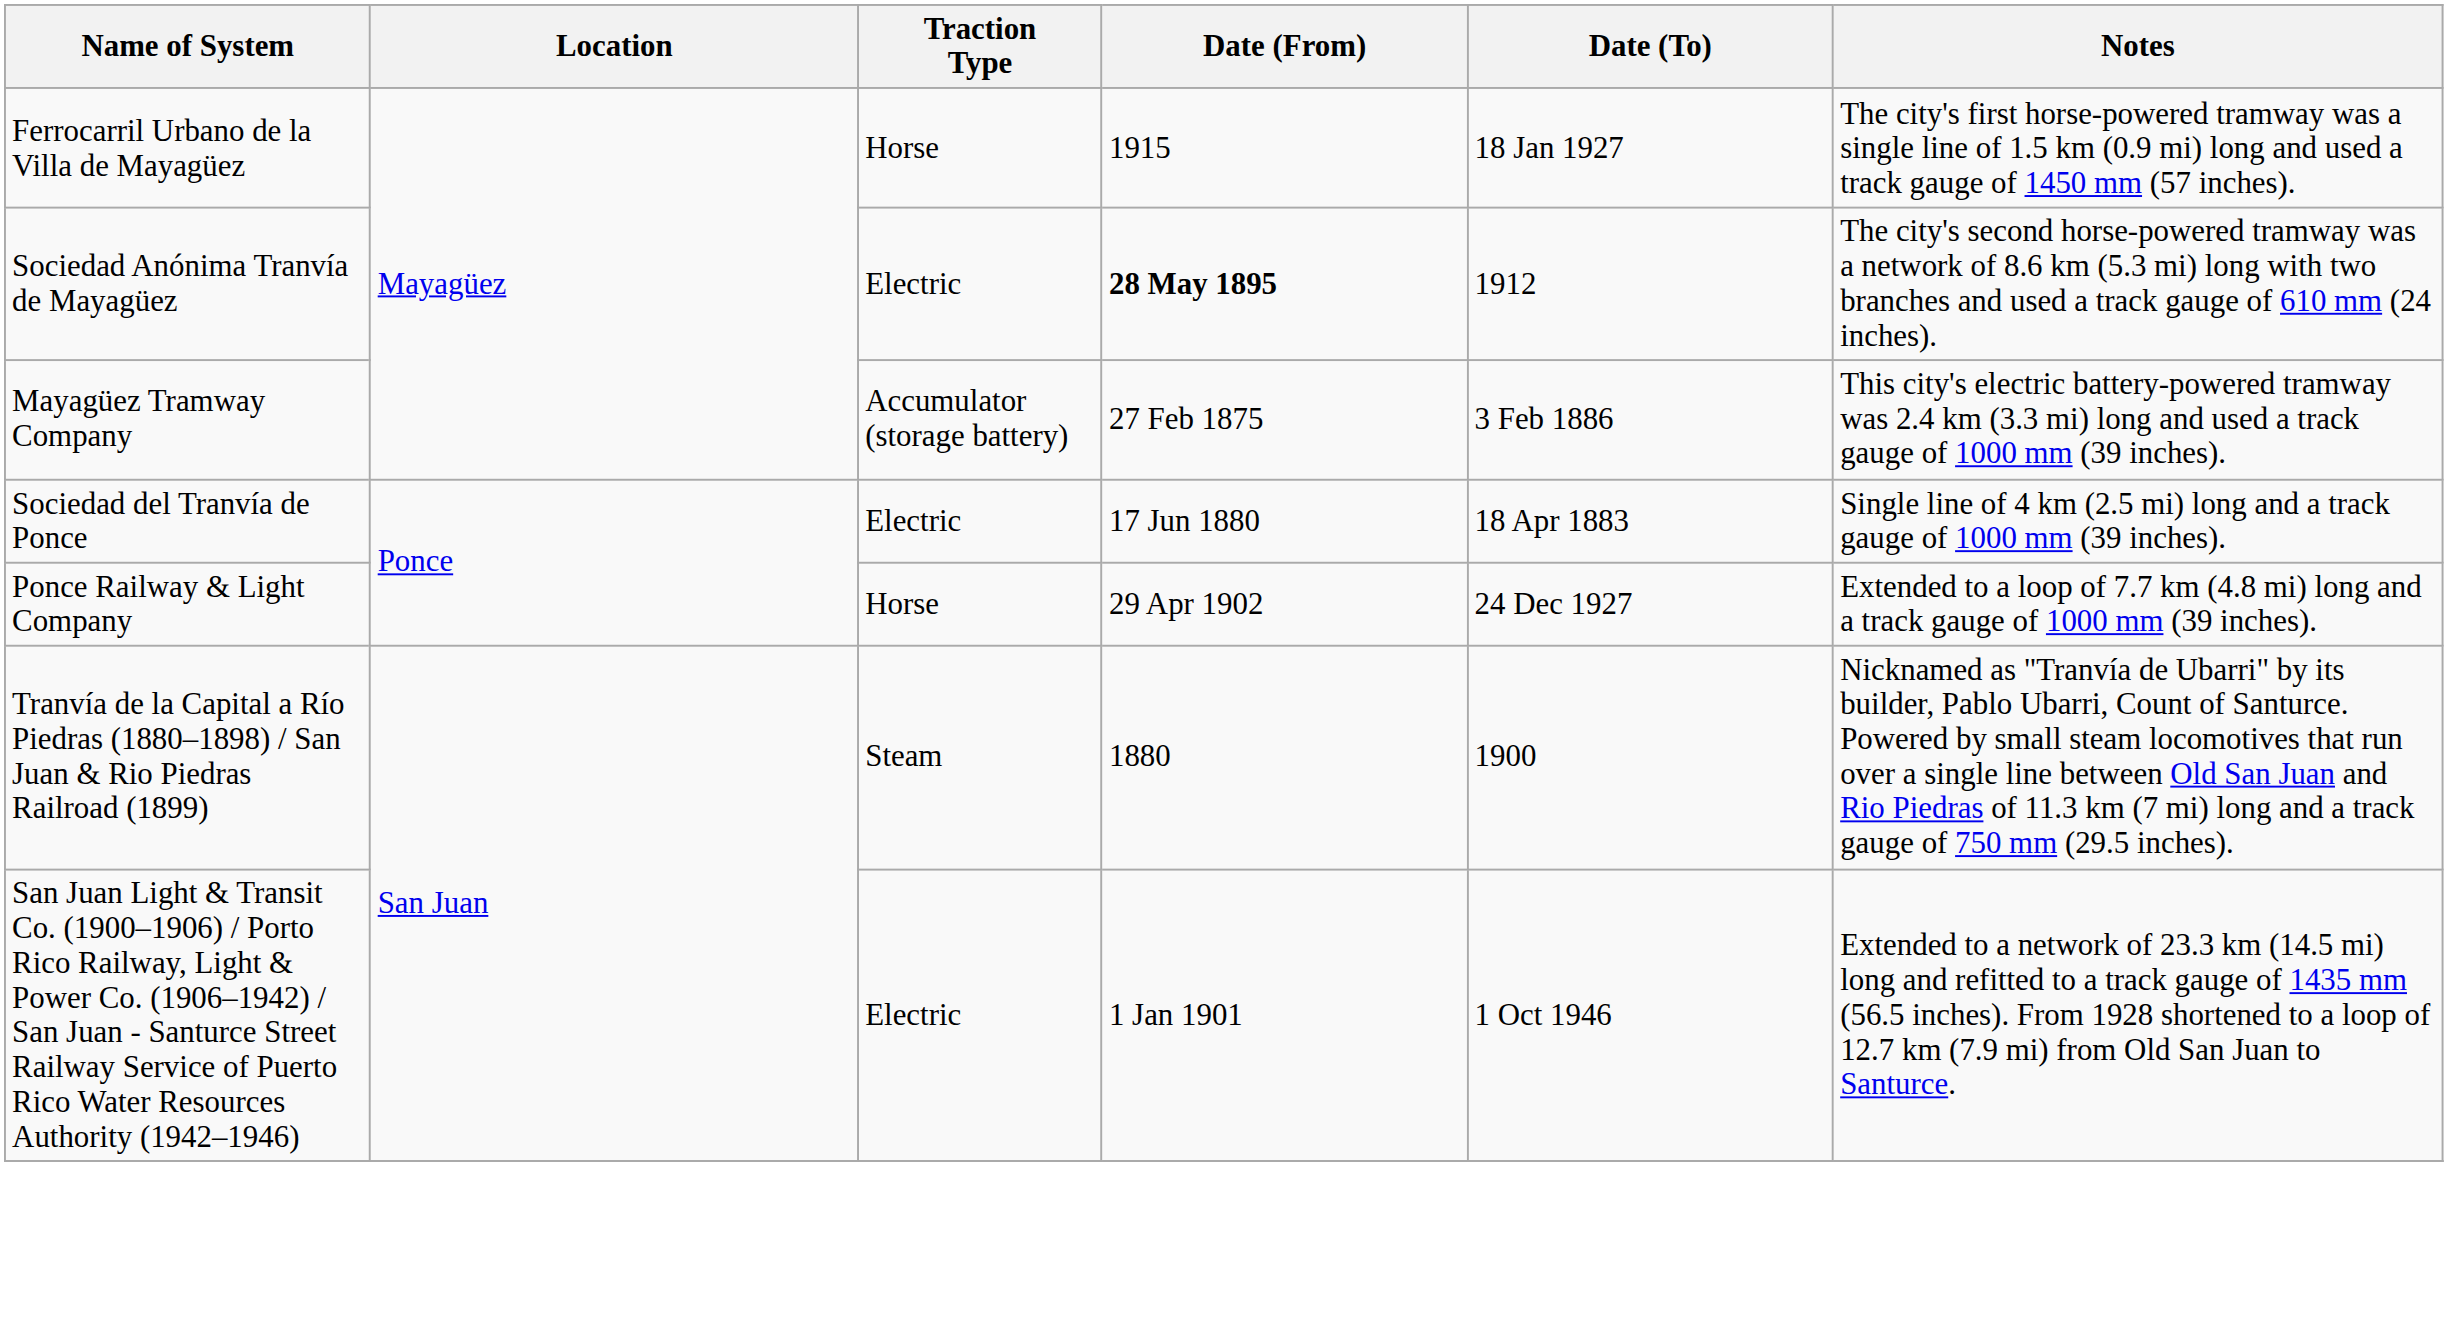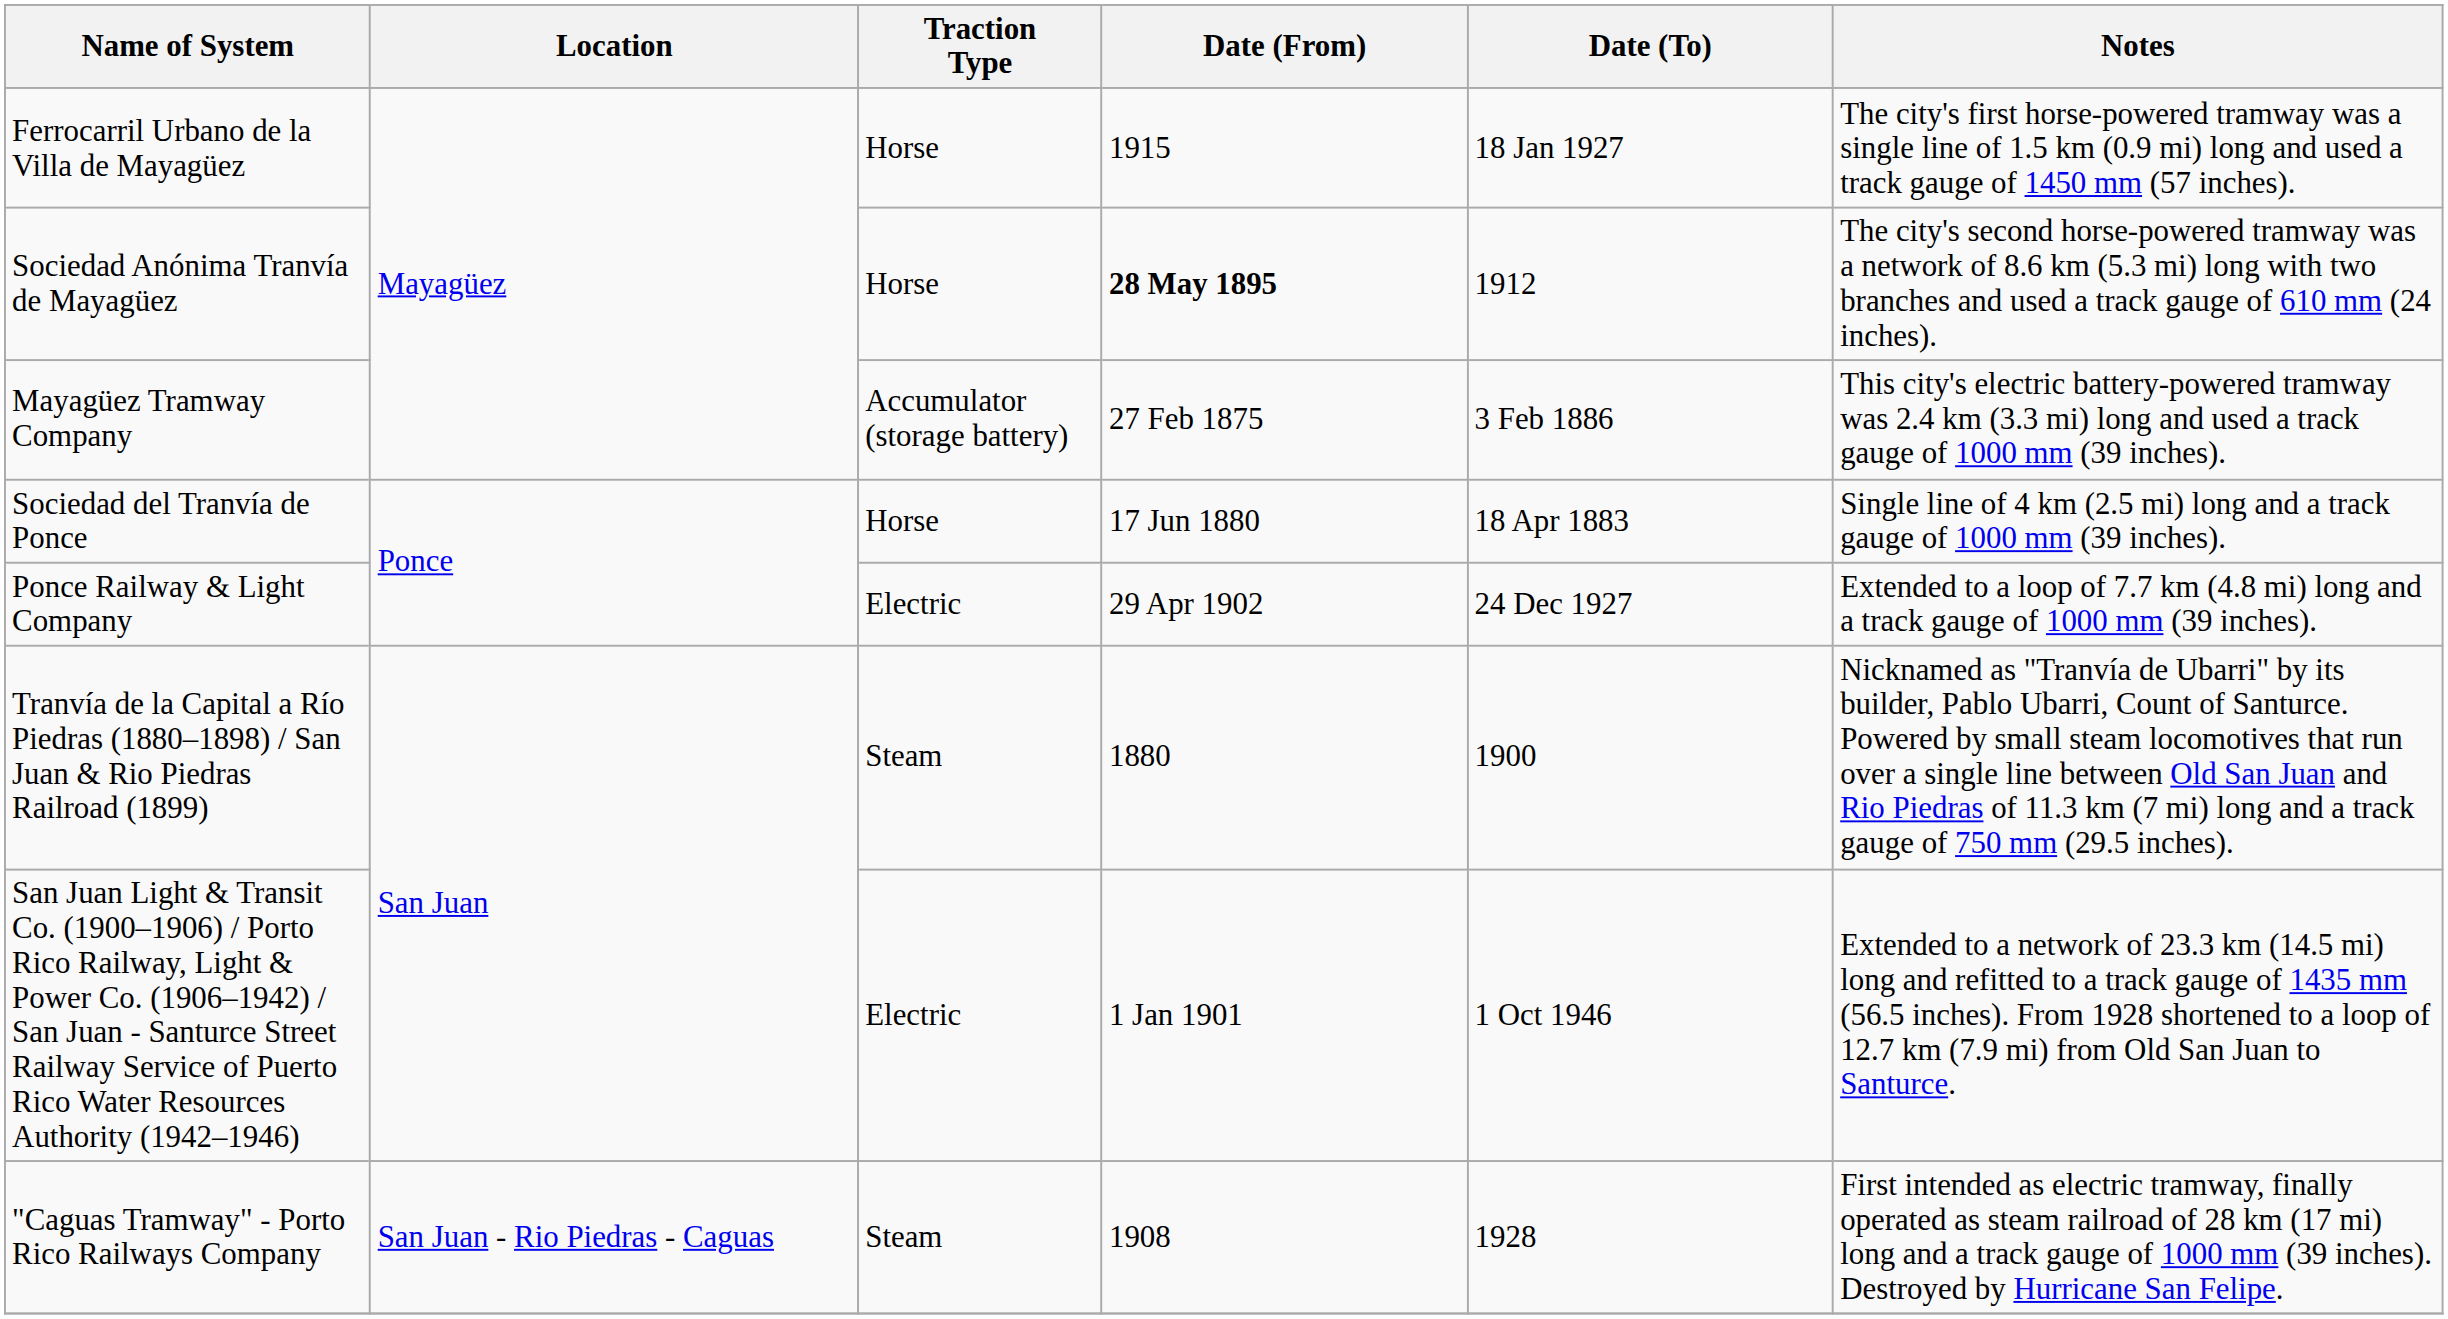 <table class="wikitable" width=100%>
 <tr>
 <th width=15%>Name of System</th>
 <th width=20%>Location</th>
 <th width=10%>Traction<br>Type</th>
 <th width=15%>Date (From)</th>
 <th width=15%>Date (To)</th>
 <th width=25%>Notes</th>
 </tr>
 <tr>
 <td>Ferrocarril Urbano de la Villa de Mayagüez</td>
 <td rowspan="3"><a href='#'>Mayagüez</a> </td>
 <td>Horse</td>
 <td>1915</td>
 <td>18 Jan 1927</td>
 <td>The city's first horse-powered tramway was a single line of 1.5 km (0.9 mi) long and used a track gauge of <a href='#'>1450 mm</a> (57 inches).</td>
 </tr>
 <tr>
 <td>Sociedad Anónima Tranvía de Mayagüez</td>
-<td>Electric</td>
+<td>Horse</td>
 <td><strong>28 May 1895</strong></td>
 <td>1912</td>
 <td>The city's second horse-powered tramway was a network of 8.6 km (5.3 mi) long with two branches and used a track gauge of <a href='#'>610 mm</a> (24 inches).</td>
 </tr>
 <tr>
 <td>Mayagüez Tramway Company</td>
 <td>Accumulator (storage battery)</td>
 <td>27 Feb 1875</td>
 <td>3 Feb 1886</td>
 <td>This city's electric battery-powered tramway was 2.4 km (3.3 mi) long and used a track gauge of <a href='#'>1000 mm</a> (39 inches).</td>
 </tr>
 <tr>
 <td>Sociedad del Tranvía de Ponce</td>
 <td rowspan="2"><a href='#'>Ponce</a> </td>
-<td>Electric</td>
+<td>Horse</td>
 <td>17 Jun 1880</td>
 <td>18 Apr 1883</td>
 <td>Single line of 4 km (2.5 mi) long and a track gauge of <a href='#'>1000 mm</a> (39 inches).</td>
 </tr>
 <tr>
 <td>Ponce Railway & Light Company</td>
-<td>Horse</td>
+<td>Electric</td>
 <td>29 Apr 1902</td>
 <td>24 Dec 1927</td>
 <td>Extended to a loop of 7.7 km (4.8 mi) long and a track gauge of <a href='#'>1000 mm</a> (39 inches).</td>
 </tr>
 <tr>
 <td>Tranvía de la Capital a Río Piedras (1880–1898) / San Juan & Rio Piedras Railroad (1899)</td>
 <td rowspan=2><a href='#'>San Juan</a> </td>
 <td>Steam</td>
 <td>1880</td>
 <td>1900</td>
 <td>Nicknamed as "Tranvía de Ubarri" by its builder, Pablo Ubarri, Count of Santurce. Powered by small steam locomotives that run over a single line between <a href='#'>Old San Juan</a> and <a href='#'>Rio Piedras</a> of 11.3 km (7 mi) long and a track gauge of <a href='#'>750 mm</a> (29.5 inches).</td>
 </tr>
 <tr>
 <td>San Juan Light & Transit Co. (1900–1906) / Porto Rico Railway, Light & Power Co. (1906–1942) / San Juan - Santurce Street Railway Service of Puerto Rico Water Resources Authority (1942–1946)</td>
 <td>Electric</td>
 <td>1 Jan 1901</td>
 <td>1 Oct 1946</td>
 <td>Extended to a network of 23.3 km (14.5 mi) long and refitted to a track gauge of <a href='#'>1435 mm</a> (56.5 inches). From 1928 shortened to a loop of 12.7 km (7.9 mi) from Old San Juan to <a href='#'>Santurce</a>.</td>
 </tr>
 <tr>
+<td>"Caguas Tramway" - Porto Rico Railways Company</td>
+<td><a href='#'>San Juan</a> - <a href='#'>Rio Piedras</a> - <a href='#'>Caguas</a></td>
+<td>Steam</td>
+<td>1908</td>
+<td>1928</td>
+<td>First intended as electric tramway, finally operated as steam railroad of 28 km (17 mi) long and a track gauge of <a href='#'>1000 mm</a> (39 inches). Destroyed by <a href='#'>Hurricane San Felipe</a>.</td>
+</tr>
+<tr>
 </tr>
 </table>
